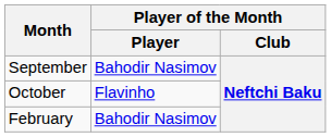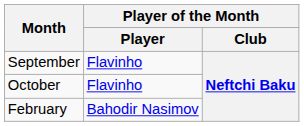 <table class="wikitable">
 <tr>
 <th rowspan=2>Month</th>
 <th colspan=2>Player of the Month</th>
 </tr>
 <tr>
 <th>Player</th>
 <th>Club</th>
 </tr>
 <tr>
 <td>September</td>
-<td> <a href='#'>Bahodir Nasimov</a></td>
+<td> <a href='#'>Flavinho</a></td>
 <th rowspan=3><a href='#'>Neftchi Baku</a></th>
 </tr>
 <tr>
 <td>October</td>
 <td> <a href='#'>Flavinho</a></td>
 </tr>
 <tr>
 <td>February</td>
 <td> <a href='#'>Bahodir Nasimov</a></td>
 </tr>
 </table>
